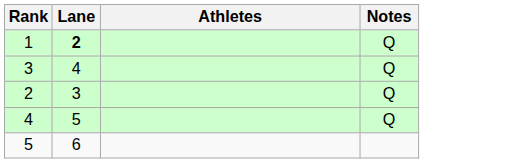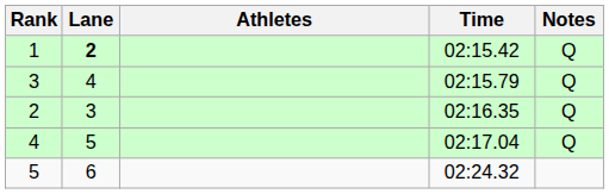 <table class="wikitable sortable" style="text-align:center;">
 <tr>
 <th width=40>Rank</th>
 <th width=40>Lane</th>
 <th width=250>Athletes</th>
+<th width=80>Time</th>
 <th width=50>Notes</th>
 </tr>
 <tr bgcolor=ccffcc>
 <td>1</td>
 <td><strong>2</strong></td>
 <td align=left></td>
+<td>02:15.42</td>
 <td>Q</td>
 </tr>
 <tr bgcolor=ccffcc>
 <td>3</td>
 <td>4</td>
 <td align=left></td>
+<td>02:15.79</td>
 <td>Q</td>
 </tr>
 <tr bgcolor=ccffcc>
 <td>2</td>
 <td>3</td>
 <td align=left></td>
+<td>02:16.35</td>
 <td>Q</td>
 </tr>
 <tr bgcolor=ccffcc>
 <td>4</td>
 <td>5</td>
 <td align=left></td>
+<td>02:17.04</td>
 <td>Q</td>
 </tr>
 <tr>
 <td>5</td>
 <td>6</td>
 <td align=left></td>
+<td>02:24.32</td>
 <td></td>
 </tr>
 </table>
